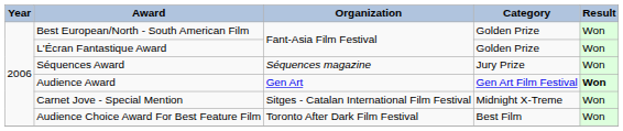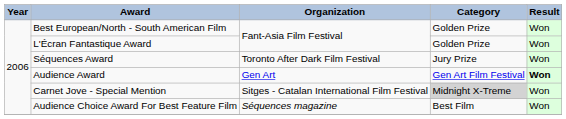 <table class="wikitable">
 <tr>
 <th style="background:#B0C4DE;">Year</th>
 <th style="background:#B0C4DE;">Award</th>
 <th style="background:#B0C4DE;">Organization</th>
 <th style="background:#B0C4DE;">Category</th>
 <th style="background:#B0C4DE;">Result</th>
 </tr>
 <tr>
 <td rowspan="6">2006</td>
 <td>Best European/North - South American Film</td>
 <td rowspan="2">Fant-Asia Film Festival</td>
 <td>Golden Prize</td>
 <td bgcolor="#ddffdd">Won</td>
 </tr>
 <tr>
 <td>L'Écran Fantastique Award</td>
 <td>Golden Prize</td>
 <td bgcolor="#ddffdd">Won</td>
 </tr>
 <tr>
 <td>Séquences Award</td>
-<td><em>Séquences magazine</em></td>
+<td>Toronto After Dark Film Festival</td>
 <td>Jury Prize</td>
 <td bgcolor="#ddffdd">Won</td>
 </tr>
 <tr>
 <td>Audience Award</td>
 <td><a href='#'>Gen Art</a></td>
 <td><a href='#'>Gen Art Film Festival</a></td>
 <td bgcolor="#ddffdd"><strong>Won</strong></td>
 </tr>
 <tr>
 <td>Carnet Jove - Special Mention</td>
 <td>Sitges - Catalan International Film Festival</td>
-<td>Midnight X-Treme</td>
+<td style="background: lightgrey;">Midnight X-Treme</td>
 <td bgcolor="#ddffdd">Won</td>
 </tr>
 <tr>
 <td>Audience Choice Award For Best Feature Film</td>
-<td>Toronto After Dark Film Festival</td>
+<td><em>Séquences magazine</em></td>
 <td>Best Film</td>
 <td bgcolor="#ddffdd">Won</td>
 </tr>
 <tr>
 </tr>
 </table>
